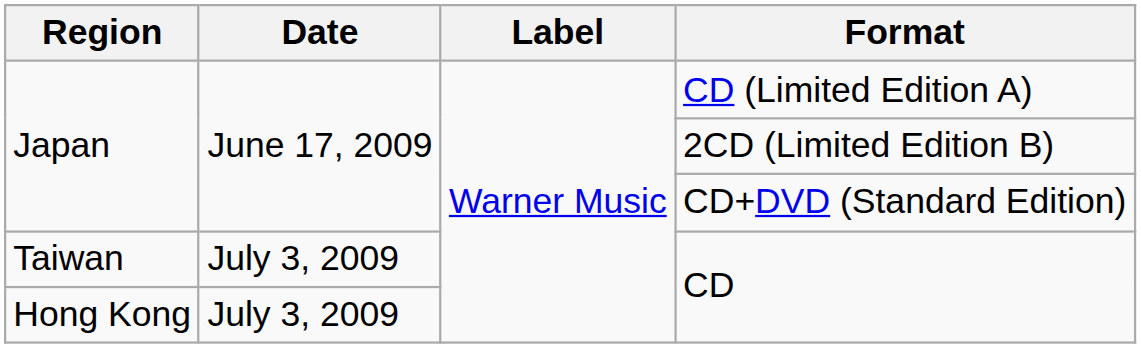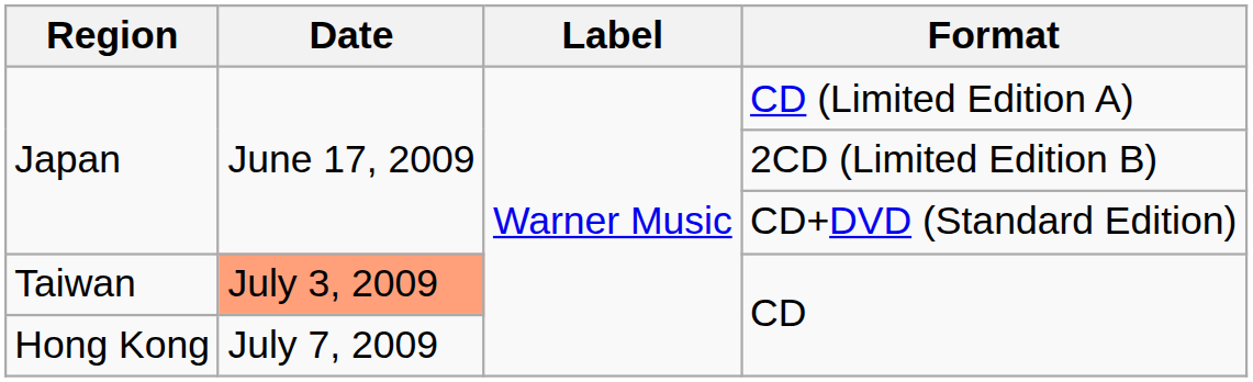 <table class="wikitable">
 <tr>
 <th>Region</th>
 <th>Date</th>
 <th>Label</th>
 <th>Format</th>
 </tr>
 <tr>
 <td rowspan="3">Japan</td>
 <td rowspan="3">June 17, 2009</td>
 <td rowspan="5"><a href='#'>Warner Music</a></td>
 <td><a href='#'>CD</a> (Limited Edition A)</td>
 </tr>
 <tr>
 <td>2CD (Limited Edition B)</td>
 </tr>
 <tr>
 <td>CD+<a href='#'>DVD</a> (Standard Edition)</td>
 </tr>
 <tr>
 <td>Taiwan</td>
-<td>July 3, 2009</td>
+<td style="background: lightsalmon;">July 3, 2009</td>
 <td rowspan="2">CD</td>
 </tr>
 <tr>
 <td>Hong Kong</td>
-<td>July 3, 2009</td>
+<td>July 7, 2009</td>
 </tr>
 </table>
